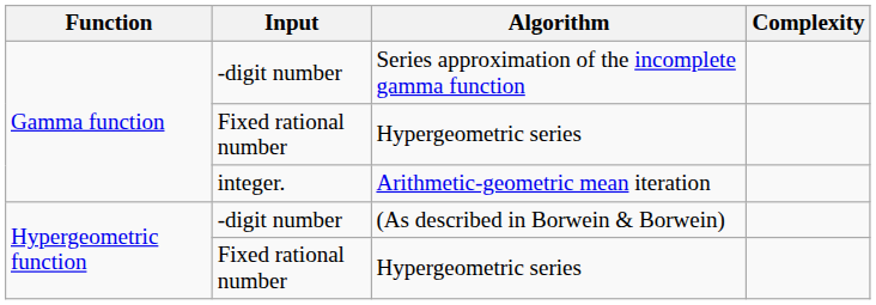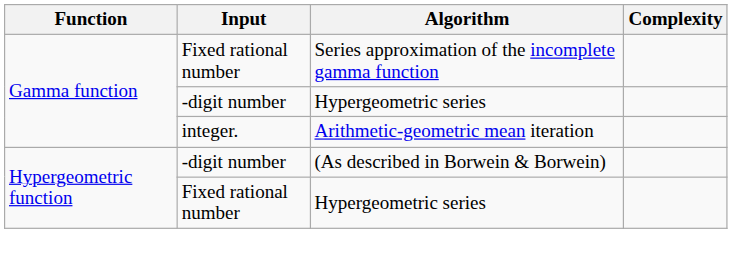 <table class="wikitable">
 <tr>
 <th>Function</th>
 <th>Input</th>
 <th>Algorithm</th>
 <th>Complexity</th>
 </tr>
 <tr>
 <td rowspan=3><a href='#'>Gamma function</a></td>
-<td>-digit number</td>
+<td>Fixed rational number</td>
 <td>Series approximation of the <a href='#'>incomplete gamma function</a></td>
 <td></td>
 </tr>
 <tr>
-<td>Fixed rational number</td>
+<td>-digit number</td>
 <td>Hypergeometric series</td>
 <td></td>
 </tr>
 <tr>
 <td> integer.</td>
 <td><a href='#'>Arithmetic-geometric mean</a> iteration</td>
 <td></td>
 </tr>
 <tr>
 <td rowspan=2><a href='#'>Hypergeometric function</a></td>
 <td>-digit number</td>
 <td>(As described in Borwein & Borwein)</td>
 <td></td>
 </tr>
 <tr>
 <td>Fixed rational number</td>
 <td>Hypergeometric series</td>
 <td></td>
 </tr>
 </table>
